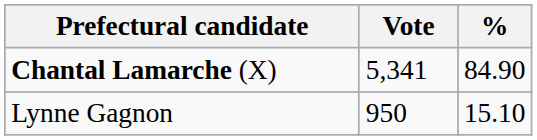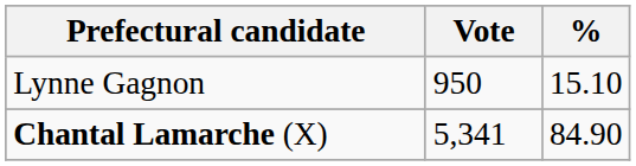 <table class="wikitable">
 <tr>
 <th bgcolor="#DDDDFF" width="200px">Prefectural candidate</th>
 <th bgcolor="#DDDDFF" width="50px">Vote</th>
 <th bgcolor="#DDDDFF" width="30px">%</th>
 </tr>
 <tr>
+<td>Lynne Gagnon</td>
+<td>950</td>
+<td>15.10</td>
+</tr>
+<tr>
 <td><strong>Chantal Lamarche</strong> (X)</td>
 <td>5,341</td>
 <td>84.90</td>
 </tr>
-<tr>
-<td>Lynne Gagnon</td>
-<td>950</td>
-<td>15.10</td>
-</tr>
 </table>
